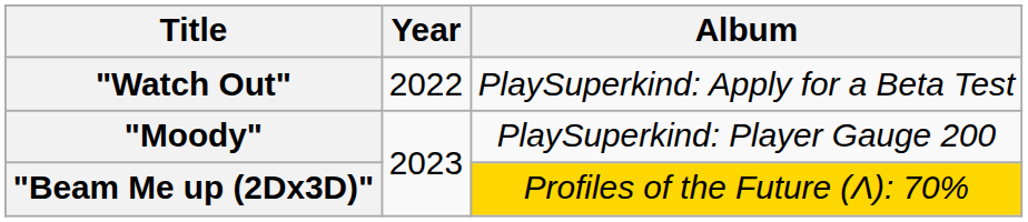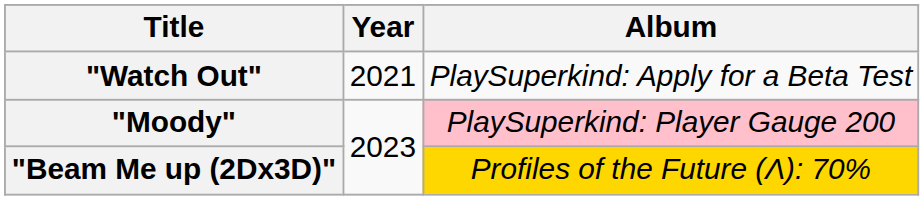 <table class="wikitable plainrowheaders" style="text-align:center;">
 <tr>
 <th scope="col">Title</th>
 <th scope="col">Year</th>
 <th scope="col">Album</th>
 </tr>
 <tr>
 <th scope="row">"Watch Out"</th>
-<td>2022</td>
+<td>2021</td>
 <td><em>PlaySuperkind: Apply for a Beta Test</em></td>
 </tr>
 <tr>
 <th scope="row">"Moody"</th>
 <td rowspan="2">2023</td>
-<td><em>PlaySuperkind: Player Gauge 200</em></td>
+<td style="background: pink;"><em>PlaySuperkind: Player Gauge 200</em></td>
 </tr>
 <tr>
 <th scope="row">"Beam Me up (2Dx3D)"</th>
 <td style="background: gold;"><em>Profiles of the Future (Λ): 70%</em></td>
 </tr>
 </table>
